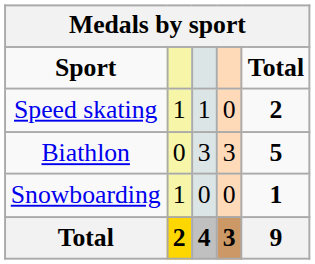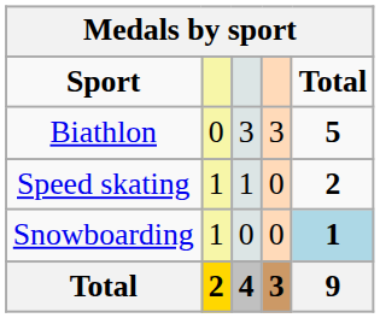 <table class="wikitable" style="font-size:85%;float:right;clear:right;">
 <tr style="background:#efefef;">
 <th colspan=5>Medals by sport</th>
 </tr>
 <tr align=center>
 <td><strong>Sport</strong></td>
 <td bgcolor=#f7f6a8></td>
 <td bgcolor=#dce5e5></td>
 <td bgcolor=#ffdab9></td>
 <td><strong>Total</strong></td>
 </tr>
 <tr align=center>
+<td><a href='#'>Biathlon</a></td>
+<td style="background:#F7F6A8;">0</td>
+<td style="background:#DCE5E5;">3</td>
+<td style="background:#FFDAB9;">3</td>
+<td><strong>5</strong></td>
+</tr>
+<tr align=center>
 <td><a href='#'>Speed skating</a></td>
 <td style="background:#F7F6A8;">1</td>
 <td style="background:#DCE5E5;">1</td>
 <td style="background:#FFDAB9;">0</td>
 <td><strong>2</strong></td>
 </tr>
 <tr align=center>
-<td><a href='#'>Biathlon</a></td>
-<td style="background:#F7F6A8;">0</td>
-<td style="background:#DCE5E5;">3</td>
-<td style="background:#FFDAB9;">3</td>
-<td><strong>5</strong></td>
-</tr>
-<tr align=center>
 <td><a href='#'>Snowboarding</a></td>
 <td style="background:#F7F6A8;">1</td>
 <td style="background:#DCE5E5;">0</td>
 <td style="background:#FFDAB9;">0</td>
-<td><strong>1</strong></td>
+<td style="background: lightblue;"><strong>1</strong></td>
 </tr>
 <tr align=center>
 <th>Total</th>
 <th style="background:gold;">2</th>
 <th style="background:silver;">4</th>
 <th style="background:#c96;">3</th>
 <th>9</th>
 </tr>
 </table>
